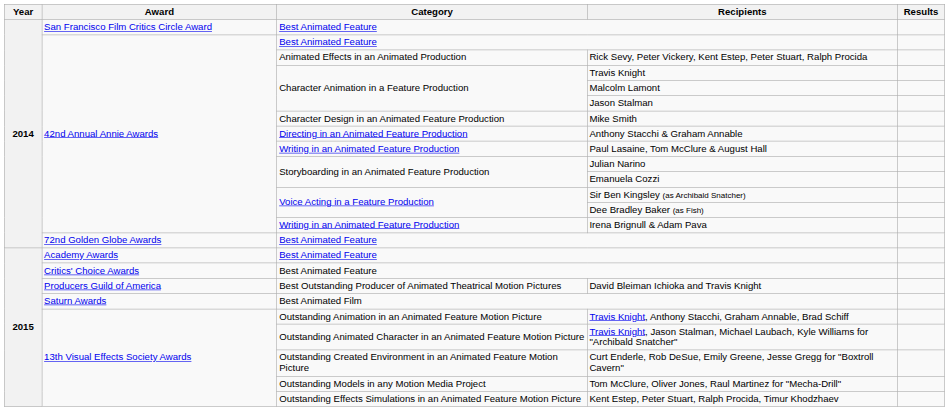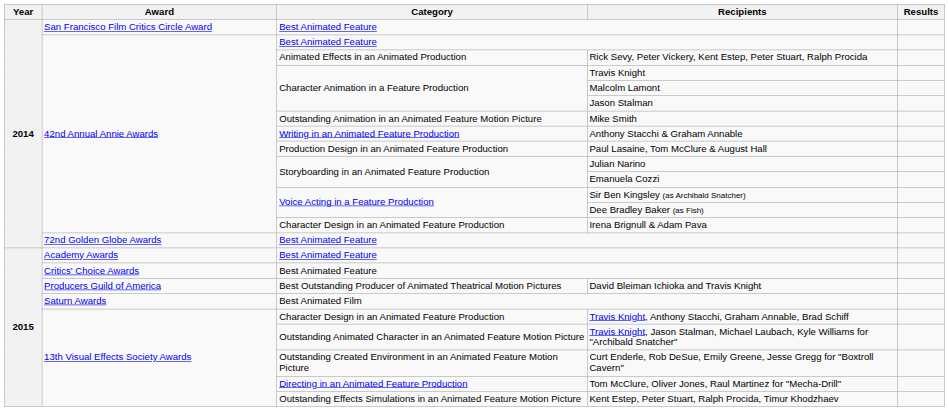 <table class="wikitable plainrowheaders">
 <tr>
 <th scope="col" style="width:4%;">Year</th>
 <th scope="col" style="width:25%;">Award</th>
 <th scope="col" style="width:33%;">Category</th>
 <th scope="col" style="width:33%;">Recipients</th>
 <th scope="col" style="width:5%;">Results</th>
 </tr>
 <tr>
 <th scope="row" rowspan="15" style="text-align:center;">2014</th>
 <td><a href='#'>San Francisco Film Critics Circle Award</a></td>
 <td colspan=2><a href='#'>Best Animated Feature</a></td>
 <td></td>
 </tr>
 <tr>
 <td scope="row" rowspan="13"><a href='#'>42nd Annual Annie Awards</a></td>
 <td colspan=2><a href='#'>Best Animated Feature</a></td>
 <td></td>
 </tr>
 <tr>
 <td>Animated Effects in an Animated Production</td>
 <td>Rick Sevy, Peter Vickery, Kent Estep, Peter Stuart, Ralph Procida</td>
 <td></td>
 </tr>
 <tr>
 <td rowspan="3">Character Animation in a Feature Production</td>
 <td>Travis Knight</td>
 <td></td>
 </tr>
 <tr>
 <td>Malcolm Lamont</td>
 <td></td>
 </tr>
 <tr>
 <td>Jason Stalman</td>
 <td></td>
 </tr>
 <tr>
-<td>Character Design in an Animated Feature Production</td>
+<td>Outstanding Animation in an Animated Feature Motion Picture</td>
 <td>Mike Smith</td>
 <td></td>
 </tr>
 <tr>
-<td><a href='#'>Directing in an Animated Feature Production</a></td>
+<td><a href='#'>Writing in an Animated Feature Production</a></td>
 <td>Anthony Stacchi & Graham Annable</td>
 <td></td>
 </tr>
 <tr>
-<td><a href='#'>Writing in an Animated Feature Production</a></td>
+<td>Production Design in an Animated Feature Production</td>
 <td>Paul Lasaine, Tom McClure & August Hall</td>
 <td></td>
 </tr>
 <tr>
 <td rowspan="2">Storyboarding in an Animated Feature Production</td>
 <td>Julian Narino</td>
 <td></td>
 </tr>
 <tr>
 <td>Emanuela Cozzi</td>
 <td></td>
 </tr>
 <tr>
 <td rowspan="2"><a href='#'>Voice Acting in a Feature Production</a></td>
 <td>Sir Ben Kingsley <small>(as Archibald Snatcher)</small></td>
 <td></td>
 </tr>
 <tr>
 <td>Dee Bradley Baker <small>(as Fish)</small></td>
 <td></td>
 </tr>
 <tr>
-<td><a href='#'>Writing in an Animated Feature Production</a></td>
+<td>Character Design in an Animated Feature Production</td>
 <td>Irena Brignull & Adam Pava</td>
 <td></td>
 </tr>
 <tr>
 <td><a href='#'>72nd Golden Globe Awards</a></td>
 <td colspan=2><a href='#'>Best Animated Feature</a></td>
 <td></td>
 </tr>
 <tr>
 <th scope="row" rowspan="9" style="text-align:center;">2015</th>
 <td><a href='#'>Academy Awards</a></td>
 <td colspan=2><a href='#'>Best Animated Feature</a></td>
 <td></td>
 </tr>
 <tr>
 <td><a href='#'>Critics' Choice Awards</a></td>
 <td colspan=2>Best Animated Feature</td>
 <td></td>
 </tr>
 <tr>
 <td><a href='#'>Producers Guild of America</a></td>
 <td>Best Outstanding Producer of Animated Theatrical Motion Pictures</td>
 <td>David Bleiman Ichioka and Travis Knight</td>
 <td></td>
 </tr>
 <tr>
 <td><a href='#'>Saturn Awards</a></td>
 <td colspan=2>Best Animated Film</td>
 <td></td>
 </tr>
 <tr>
 <td rowspan="5"><a href='#'>13th Visual Effects Society Awards</a></td>
-<td>Outstanding Animation in an Animated Feature Motion Picture</td>
+<td>Character Design in an Animated Feature Production</td>
 <td><a href='#'>Travis Knight</a>, Anthony Stacchi, Graham Annable, Brad Schiff</td>
 <td></td>
 </tr>
 <tr>
 <td>Outstanding Animated Character in an Animated Feature Motion Picture</td>
 <td><a href='#'>Travis Knight</a>, Jason Stalman, Michael Laubach, Kyle Williams for "Archibald Snatcher"</td>
 <td></td>
 </tr>
 <tr>
 <td>Outstanding Created Environment in an Animated Feature Motion Picture</td>
 <td>Curt Enderle, Rob DeSue, Emily Greene, Jesse Gregg for "Boxtroll Cavern"</td>
 <td></td>
 </tr>
 <tr>
-<td>Outstanding Models in any Motion Media Project</td>
+<td><a href='#'>Directing in an Animated Feature Production</a></td>
 <td>Tom McClure, Oliver Jones, Raul Martinez for "Mecha-Drill"</td>
 <td></td>
 </tr>
 <tr>
 <td>Outstanding Effects Simulations in an Animated Feature Motion Picture</td>
 <td>Kent Estep, Peter Stuart, Ralph Procida, Timur Khodzhaev</td>
 <td></td>
 </tr>
 </table>
